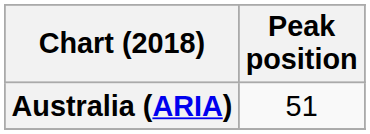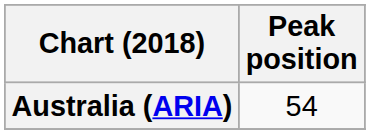 <table class="wikitable sortable plainrowheaders" style="text-align:center">
 <tr>
 <th scope="col">Chart (2018)</th>
 <th scope="col">Peak<br>position</th>
 </tr>
 <tr>
 <th scope="row">Australia (<a href='#'>ARIA</a>)</th>
-<td>51</td>
+<td>54</td>
 </tr>
 <tr>
 </tr>
 </table>
